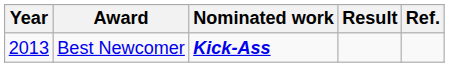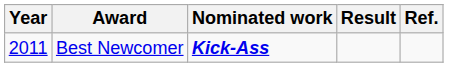 <table class="wikitable">
 <tr>
 <th>Year</th>
 <th>Award</th>
 <th>Nominated work</th>
 <th>Result</th>
 <th>Ref.</th>
 </tr>
 <tr>
-<td><a href='#'>2013</a></td>
+<td><a href='#'>2011</a></td>
 <td><a href='#'>Best Newcomer</a></td>
 <td><strong><em><a href='#'>Kick-Ass</a></em></strong></td>
 <td></td>
 <td align="center"></td>
 </tr>
 </table>
